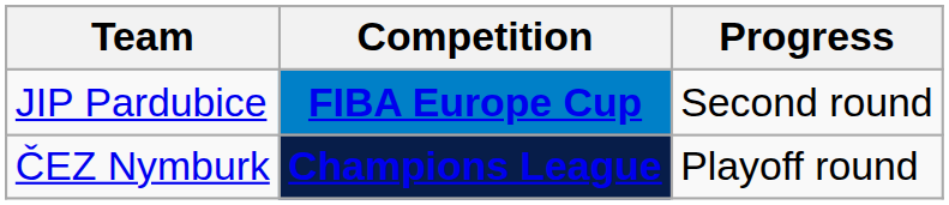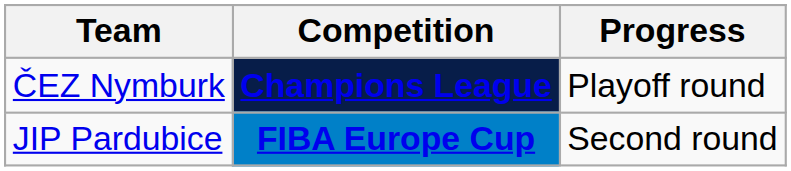 <table class="wikitable sortable">
 <tr>
 <th>Team</th>
 <th>Competition</th>
 <th>Progress</th>
 </tr>
 <tr>
+<td><a href='#'>ČEZ Nymburk</a></td>
+<td style="background-color:#071D49;color:#D0D3D4;text-align:center"><strong><a href='#'><span>Champions League</span></a></strong></td>
+<td>Playoff round</td>
+</tr>
+<tr>
 <td><a href='#'>JIP Pardubice</a></td>
 <td style="background-color:#0080C8;color:white;text-align:center"><strong><a href='#'><span>FIBA Europe Cup</span></a></strong></td>
 <td>Second round</td>
 </tr>
-<tr>
-<td><a href='#'>ČEZ Nymburk</a></td>
-<td style="background-color:#071D49;color:#D0D3D4;text-align:center"><strong><a href='#'><span>Champions League</span></a></strong></td>
-<td>Playoff round</td>
-</tr>
 </table>
